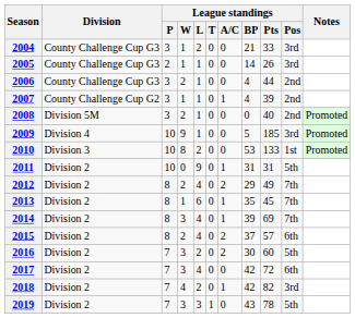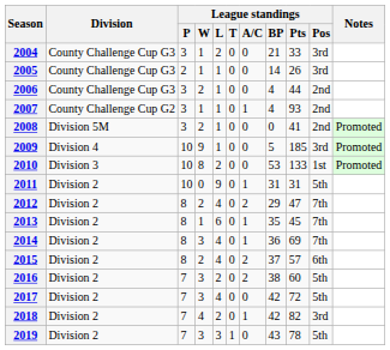 <table class="wikitable sortable">
 <tr>
 <th scope="col" rowspan="2">Season</th>
 <th scope="col" rowspan="2">Division</th>
 <th scope="col" colspan="8">League standings</th>
 <th scope="col" rowspan="2">Notes</th>
 </tr>
 <tr>
 <th scope="col">P</th>
 <th scope="col">W</th>
 <th scope="col">L</th>
 <th scope="col">T</th>
 <th scope="col">A/C</th>
 <th scope="col">BP</th>
 <th scope="col">Pts</th>
 <th scope="col">Pos</th>
 </tr>
 <tr>
 <th scope="row"><a href='#'>2004</a></th>
 <td>County Challenge Cup G3</td>
 <td>3</td>
 <td>1</td>
 <td>2</td>
 <td>0</td>
 <td>0</td>
 <td>21</td>
 <td>33</td>
 <td>3rd</td>
 <td style="background: white;"></td>
 </tr>
 <tr>
 <th scope="row"><a href='#'>2005</a></th>
 <td>County Challenge Cup G3</td>
 <td>2</td>
 <td>1</td>
 <td>1</td>
 <td>0</td>
 <td>0</td>
 <td>14</td>
 <td>26</td>
 <td>3rd</td>
 <td style="background: white;"></td>
 </tr>
 <tr>
 <th scope="row"><a href='#'>2006</a></th>
 <td>County Challenge Cup G3</td>
 <td>3</td>
 <td>2</td>
 <td>1</td>
 <td>0</td>
 <td>0</td>
 <td>4</td>
 <td>44</td>
 <td>2nd</td>
 <td style="background: white;"></td>
 </tr>
 <tr>
 <th scope="row"><a href='#'>2007</a></th>
 <td>County Challenge Cup G2</td>
 <td>3</td>
 <td>1</td>
 <td>1</td>
 <td>0</td>
 <td>1</td>
 <td>4</td>
-<td>39</td>
+<td>93</td>
 <td>2nd</td>
 <td style="background: white;"></td>
 </tr>
 <tr>
 <th scope="row"><a href='#'>2008</a></th>
 <td>Division 5M</td>
 <td>3</td>
 <td>2</td>
 <td>1</td>
 <td>0</td>
 <td>0</td>
 <td>0</td>
-<td>40</td>
+<td>41</td>
 <td>2nd</td>
 <td style="background: #dfd;">Promoted</td>
 </tr>
 <tr>
 <th scope="row"><a href='#'>2009</a></th>
 <td>Division 4</td>
 <td>10</td>
 <td>9</td>
 <td>1</td>
 <td>0</td>
 <td>0</td>
 <td>5</td>
 <td>185</td>
 <td>3rd</td>
 <td style="background: #dfd;">Promoted</td>
 </tr>
 <tr>
 <th scope="row"><a href='#'>2010</a></th>
 <td>Division 3</td>
 <td>10</td>
 <td>8</td>
 <td>2</td>
 <td>0</td>
 <td>0</td>
 <td>53</td>
 <td>133</td>
 <td>1st</td>
 <td style="background: #dfd;">Promoted</td>
 </tr>
 <tr>
 <th scope="row"><a href='#'>2011</a></th>
 <td>Division 2</td>
 <td>10</td>
 <td>0</td>
 <td>9</td>
 <td>0</td>
 <td>1</td>
 <td>31</td>
 <td>31</td>
 <td>5th</td>
 <td style="background: white;"></td>
 </tr>
 <tr>
 <th scope="row"><a href='#'>2012</a></th>
 <td>Division 2</td>
 <td>8</td>
 <td>2</td>
 <td>4</td>
 <td>0</td>
 <td>2</td>
 <td>29</td>
-<td>49</td>
+<td>47</td>
 <td>7th</td>
 <td style="background: white;"></td>
 </tr>
 <tr>
 <th scope="row"><a href='#'>2013</a></th>
 <td>Division 2</td>
 <td>8</td>
 <td>1</td>
 <td>6</td>
 <td>0</td>
 <td>1</td>
 <td>35</td>
 <td>45</td>
 <td>7th</td>
 <td style="background: white;"></td>
 </tr>
 <tr>
 <th scope="row"><a href='#'>2014</a></th>
 <td>Division 2</td>
 <td>8</td>
 <td>3</td>
 <td>4</td>
 <td>0</td>
 <td>1</td>
-<td>39</td>
+<td>36</td>
 <td>69</td>
 <td>7th</td>
 <td style="background: white;"></td>
 </tr>
 <tr>
 <th scope="row"><a href='#'>2015</a></th>
 <td>Division 2</td>
 <td>8</td>
 <td>2</td>
 <td>4</td>
 <td>0</td>
 <td>2</td>
 <td>37</td>
 <td>57</td>
 <td>6th</td>
 <td style="background: white;"></td>
 </tr>
 <tr>
 <th scope="row"><a href='#'>2016</a></th>
 <td>Division 2</td>
 <td>7</td>
 <td>3</td>
 <td>2</td>
 <td>0</td>
 <td>2</td>
-<td>30</td>
+<td>38</td>
 <td>60</td>
 <td>5th</td>
 <td style="background: white;"></td>
 </tr>
 <tr>
 <th scope="row"><a href='#'>2017</a></th>
 <td>Division 2</td>
 <td>7</td>
 <td>3</td>
 <td>4</td>
 <td>0</td>
 <td>0</td>
 <td>42</td>
 <td>72</td>
-<td>6th</td>
+<td>5th</td>
 <td style="background: white;"></td>
 </tr>
 <tr>
 <th scope="row"><a href='#'>2018</a></th>
 <td>Division 2</td>
 <td>7</td>
 <td>4</td>
 <td>2</td>
 <td>0</td>
 <td>1</td>
 <td>42</td>
 <td>82</td>
 <td>3rd</td>
 <td style="background: white;"></td>
 </tr>
 <tr>
 <th scope="row"><a href='#'>2019</a></th>
 <td>Division 2</td>
 <td>7</td>
 <td>3</td>
 <td>3</td>
 <td>1</td>
 <td>0</td>
 <td>43</td>
 <td>78</td>
 <td>5th</td>
 <td style="background: white;"></td>
 </tr>
 </table>
